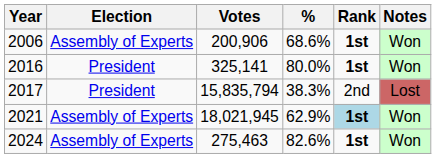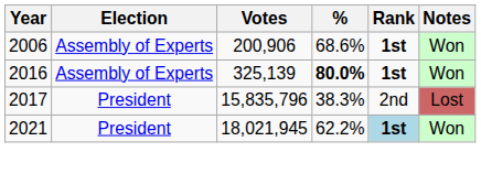 <table class="wikitable" style="text-align:center;">
 <tr>
 <th>Year</th>
 <th>Election</th>
 <th>Votes</th>
 <th>%</th>
 <th>Rank</th>
 <th>Notes</th>
 </tr>
 <tr>
 <td>2006</td>
 <td><a href='#'>Assembly of Experts</a></td>
 <td>200,906</td>
 <td>68.6%</td>
 <td><strong>1st</strong></td>
 <td style="background-color:#CCFFCC">Won</td>
 </tr>
 <tr>
 <td>2016</td>
-<td><a href='#'>President</a></td>
-<td> 325,141</td>
-<td> 80.0%</td>
+<td><a href='#'>Assembly of Experts</a></td>
+<td> 325,139</td>
+<td><strong> 80.0%</strong></td>
 <td><strong>1st</strong></td>
 <td style="background-color:#CCFFCC">Won</td>
 </tr>
 <tr>
 <td>2017</td>
 <td><a href='#'>President</a></td>
-<td>15,835,794</td>
+<td>15,835,796</td>
 <td>38.3%</td>
 <td>2nd</td>
 <td style="background:#c66;">Lost</td>
 </tr>
 <tr>
 <td>2021</td>
-<td><a href='#'>Assembly of Experts</a></td>
+<td><a href='#'>President</a></td>
 <td> 18,021,945</td>
-<td> 62.9%</td>
+<td> 62.2%</td>
 <td style="background: lightblue;"><strong>1st</strong></td>
 <td style="background-color:#CCFFCC">Won</td>
 </tr>
-<tr>
-<td>2024</td>
-<td><a href='#'>Assembly of Experts</a></td>
-<td> 275,463</td>
-<td> 82.6%</td>
-<td><strong>1st</strong></td>
-<td style="background-color:#CCFFCC">Won</td>
-</tr>
 </table>
